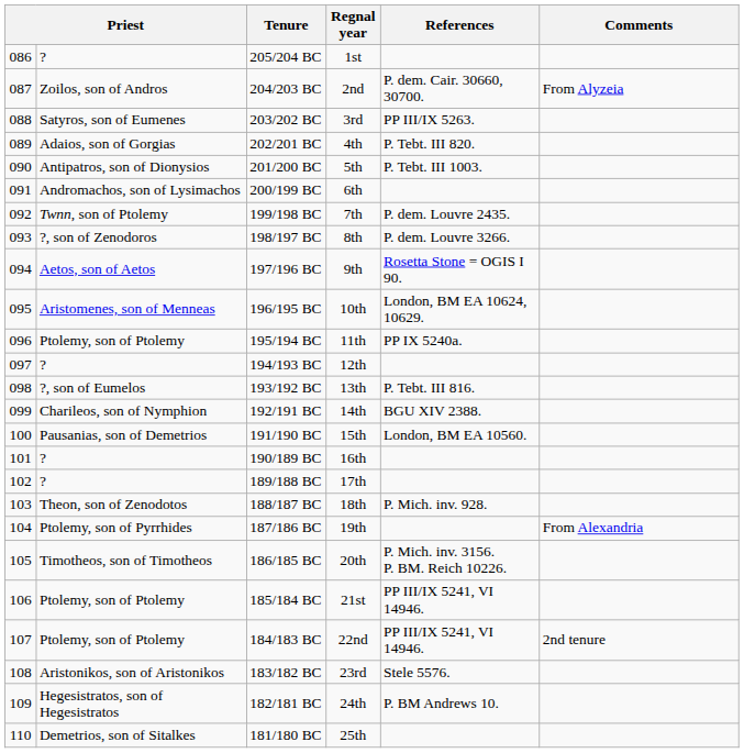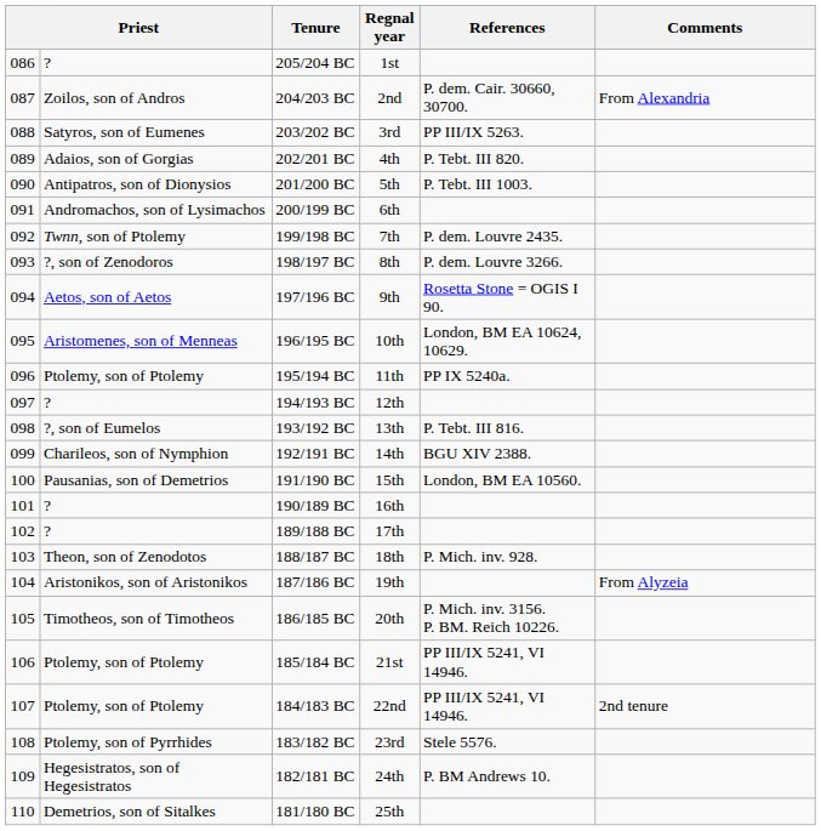 <table class="wikitable" style="width:90%;">
 <tr style="background-color:#f9f9f9;">
 <th bgcolor="#FFDEAD" style="width:30%;" colspan="2"><strong>Priest</strong></th>
 <th bgcolor="#FFDEAD" style="width:10%;">Tenure</th>
 <th bgcolor="#FFDEAD" style="width:5%;">Regnal year</th>
 <th bgcolor="#FFDEAD" style="width:20%;">References</th>
 <th bgcolor="#FFDEAD" style="width:25%;">Comments</th>
 </tr>
 <tr>
 <td align="center">086</td>
 <td>?</td>
 <td>205/204 BC</td>
 <td align="center">1st</td>
 <td></td>
 <td></td>
 </tr>
 <tr>
 <td align="center">087</td>
 <td>Zoilos, son of Andros</td>
 <td>204/203 BC</td>
 <td align="center">2nd</td>
 <td>P. dem. Cair. 30660, 30700.</td>
-<td>From <a href='#'>Alyzeia</a></td>
+<td>From <a href='#'>Alexandria</a></td>
 </tr>
 <tr>
 <td align="center">088</td>
 <td>Satyros, son of Eumenes</td>
 <td>203/202 BC</td>
 <td align="center">3rd</td>
 <td>PP III/IX 5263.</td>
 <td></td>
 </tr>
 <tr>
 <td align="center">089</td>
 <td>Adaios, son of Gorgias</td>
 <td>202/201 BC</td>
 <td align="center">4th</td>
 <td>P. Tebt. III 820.</td>
 <td></td>
 </tr>
 <tr>
 <td align="center">090</td>
 <td>Antipatros, son of Dionysios</td>
 <td>201/200 BC</td>
 <td align="center">5th</td>
 <td>P. Tebt. III 1003.</td>
 <td></td>
 </tr>
 <tr>
 <td align="center">091</td>
 <td>Andromachos, son of Lysimachos</td>
 <td>200/199 BC</td>
 <td align="center">6th</td>
 <td></td>
 <td></td>
 </tr>
 <tr>
 <td align="center">092</td>
 <td><em>Twnn</em>, son of Ptolemy</td>
 <td>199/198 BC</td>
 <td align="center">7th</td>
 <td>P. dem. Louvre 2435.</td>
 <td></td>
 </tr>
 <tr>
 <td align="center">093</td>
 <td>?, son of Zenodoros</td>
 <td>198/197 BC</td>
 <td align="center">8th</td>
 <td>P. dem. Louvre 3266.</td>
 <td></td>
 </tr>
 <tr>
 <td align="center">094</td>
 <td><a href='#'>Aetos, son of Aetos</a></td>
 <td>197/196 BC</td>
 <td align="center">9th</td>
 <td><a href='#'>Rosetta Stone</a> = OGIS I 90.</td>
 <td></td>
 </tr>
 <tr>
 <td align="center">095</td>
 <td><a href='#'>Aristomenes, son of Menneas</a></td>
 <td>196/195 BC</td>
 <td align="center">10th</td>
 <td>London, BM EA 10624, 10629.</td>
 <td></td>
 </tr>
 <tr>
 <td align="center">096</td>
 <td>Ptolemy, son of Ptolemy</td>
 <td>195/194 BC</td>
 <td align="center">11th</td>
 <td>PP IX 5240a.</td>
 <td></td>
 </tr>
 <tr>
 <td align="center">097</td>
 <td>?</td>
 <td>194/193 BC</td>
 <td align="center">12th</td>
 <td></td>
 <td></td>
 </tr>
 <tr>
 <td align="center">098</td>
 <td>?, son of Eumelos</td>
 <td>193/192 BC</td>
 <td align="center">13th</td>
 <td>P. Tebt. III 816.</td>
 <td></td>
 </tr>
 <tr>
 <td align="center">099</td>
 <td>Charileos, son of Nymphion</td>
 <td>192/191 BC</td>
 <td align="center">14th</td>
 <td>BGU XIV 2388.</td>
 <td></td>
 </tr>
 <tr>
 <td align="center">100</td>
 <td>Pausanias, son of Demetrios</td>
 <td>191/190 BC</td>
 <td align="center">15th</td>
 <td>London, BM EA 10560.</td>
 <td></td>
 </tr>
 <tr>
 <td align="center">101</td>
 <td>?</td>
 <td>190/189 BC</td>
 <td align="center">16th</td>
 <td></td>
 <td></td>
 </tr>
 <tr>
 <td align="center">102</td>
 <td>?</td>
 <td>189/188 BC</td>
 <td align="center">17th</td>
 <td></td>
 <td></td>
 </tr>
 <tr>
 <td align="center">103</td>
 <td>Theon, son of Zenodotos</td>
 <td>188/187 BC</td>
 <td align="center">18th</td>
 <td>P. Mich. inv. 928.</td>
 <td></td>
 </tr>
 <tr>
 <td align="center">104</td>
-<td>Ptolemy, son of Pyrrhides</td>
+<td>Aristonikos, son of Aristonikos</td>
 <td>187/186 BC</td>
 <td align="center">19th</td>
 <td></td>
-<td>From <a href='#'>Alexandria</a></td>
+<td>From <a href='#'>Alyzeia</a></td>
 </tr>
 <tr>
 <td align="center">105</td>
 <td>Timotheos, son of Timotheos</td>
 <td>186/185 BC</td>
 <td align="center">20th</td>
 <td>P. Mich. inv. 3156.<br>P. BM. Reich 10226.</td>
 <td></td>
 </tr>
 <tr>
 <td align="center">106</td>
 <td>Ptolemy, son of Ptolemy</td>
 <td>185/184 BC</td>
 <td align="center">21st</td>
 <td>PP III/IX 5241, VI 14946.</td>
 <td></td>
 </tr>
 <tr>
 <td align="center">107</td>
 <td>Ptolemy, son of Ptolemy</td>
 <td>184/183 BC</td>
 <td align="center">22nd</td>
 <td>PP III/IX 5241, VI 14946.</td>
 <td>2nd tenure</td>
 </tr>
 <tr>
 <td align="center">108</td>
-<td>Aristonikos, son of Aristonikos</td>
+<td>Ptolemy, son of Pyrrhides</td>
 <td>183/182 BC</td>
 <td align="center">23rd</td>
 <td>Stele 5576.</td>
 <td></td>
 </tr>
 <tr>
 <td align="center">109</td>
 <td>Hegesistratos, son of Hegesistratos</td>
 <td>182/181 BC</td>
 <td align="center">24th</td>
 <td>P. BM Andrews 10.</td>
 <td></td>
 </tr>
 <tr>
 <td align="center">110</td>
 <td>Demetrios, son of Sitalkes</td>
 <td>181/180 BC</td>
 <td align="center">25th</td>
 <td></td>
 <td></td>
 </tr>
 </table>
